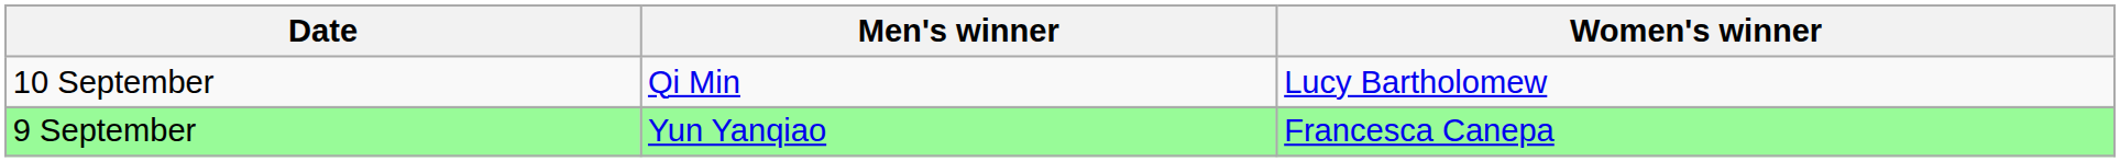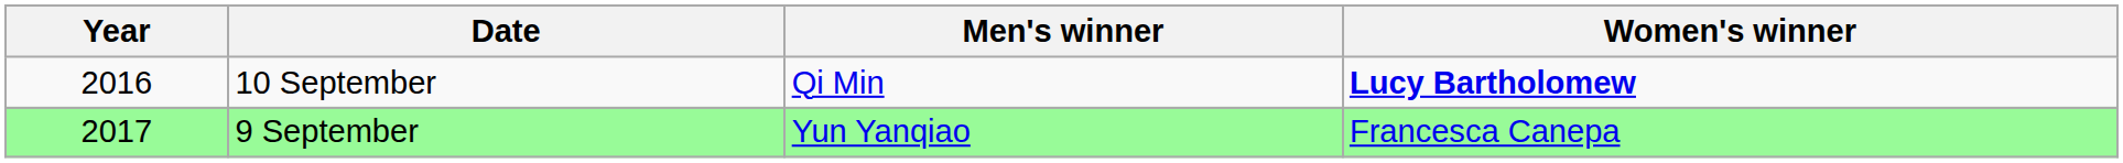 <table class="wikitable" width=60% style="font-size:90%; text-align:left;">
 <tr>
+<th>Year</th>
 <th>Date</th>
 <th>Men's winner</th>
 <th>Women's winner</th>
 </tr>
 <tr>
+<td align=center>2016</td>
 <td>10 September</td>
 <td> <a href='#'>Qi Min</a></td>
-<td> <a href='#'>Lucy Bartholomew</a></td>
+<td><strong> <a href='#'>Lucy Bartholomew</a></strong></td>
 </tr>
 <tr bgcolor=palegreen>
+<td align=center>2017</td>
 <td>9 September</td>
 <td> <a href='#'>Yun Yanqiao</a></td>
 <td> <a href='#'>Francesca Canepa</a></td>
 </tr>
 </table>
